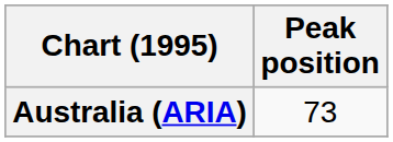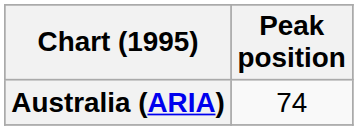 <table class="wikitable plainrowheaders">
 <tr>
 <th scope="col">Chart (1995)</th>
 <th scope="col">Peak<br>position</th>
 </tr>
 <tr>
 <th scope="row">Australia (<a href='#'>ARIA</a>)</th>
-<td style="text-align:center;">73</td>
+<td style="text-align:center;">74</td>
 </tr>
 </table>
